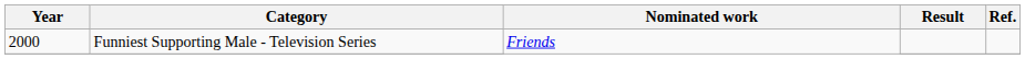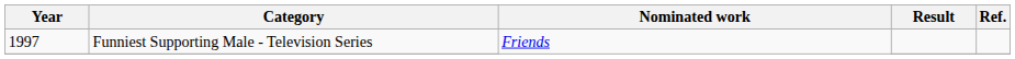 <table class=wikitable>
 <tr>
 <th scope="col" style="width:5em;">Year</th>
 <th scope="col" style="width:26em;">Category</th>
 <th scope="col" style="width:25em;">Nominated work</th>
 <th scope="col" style="width:5em;">Result</th>
 <th>Ref.</th>
 </tr>
 <tr>
-<td>2000</td>
+<td>1997</td>
 <td>Funniest Supporting Male - Television Series</td>
 <td rowspan="14"><em><a href='#'>Friends</a></em></td>
 <td></td>
 <td></td>
 </tr>
 <tr>
 </tr>
 </table>
